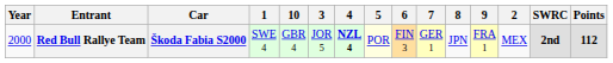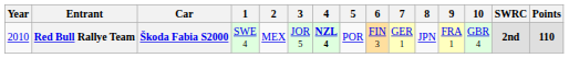 <table class="wikitable" border="1" style="text-align:center; font-size:90%;">
 <tr>
 <th>Year</th>
 <th>Entrant</th>
 <th>Car</th>
 <th>1</th>
-<th>10</th>
+<th>2</th>
 <th>3</th>
 <th>4</th>
 <th>5</th>
 <th>6</th>
 <th>7</th>
 <th>8</th>
 <th>9</th>
-<th>2</th>
+<th>10</th>
 <th>SWRC</th>
 <th>Points</th>
 </tr>
 <tr>
-<td><a href='#'>2000</a></td>
+<td><a href='#'>2010</a></td>
 <th><a href='#'>Red Bull</a> Rallye Team</th>
 <th><a href='#'>Škoda Fabia S2000</a></th>
 <td style="background:#DFFFDF;"><a href='#'>SWE</a><br><small>4</small></td>
-<td style="background:#DFFFDF;"><a href='#'>GBR</a><br><small>4</small></td>
+<td><a href='#'>MEX</a></td>
 <td style="background:#DFFFDF;"><a href='#'>JOR</a><br><small>5</small></td>
 <td style="background:#DFFFDF;"><strong><a href='#'>NZL</a><br><small>4</small></strong></td>
-<td style="background: lightyellow;"><a href='#'>POR</a></td>
+<td><a href='#'>POR</a></td>
 <td style="background:#FFDF9F;"><a href='#'>FIN</a><br><small>3</small></td>
 <td style="background:#FFFFBF;"><a href='#'>GER</a><br><small>1</small></td>
 <td><a href='#'>JPN</a></td>
 <td style="background:#FFFFBF;"><a href='#'>FRA</a><br><small>1</small></td>
-<td><a href='#'>MEX</a></td>
+<td style="background:#DFFFDF;"><a href='#'>GBR</a><br><small>4</small></td>
 <td style="background:#DFDFDF;"><strong>2nd</strong></td>
-<td style="background:#DFDFDF;"><strong>112</strong></td>
+<td style="background:#DFDFDF;"><strong>110</strong></td>
 </tr>
 </table>
